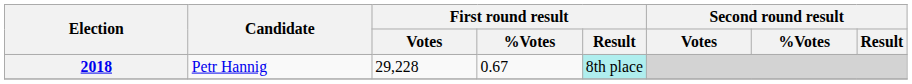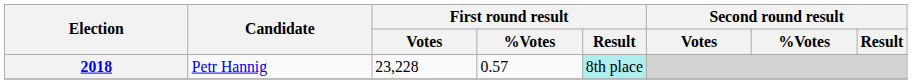 <table class="wikitable">
 <tr>
 <th width="180" rowspan="2">Election</th>
 <th width="180" rowspan="2">Candidate</th>
 <th width="200" colspan=3>First round result</th>
 <th width="200" colspan=3>Second round result</th>
 </tr>
 <tr>
 <th width="100">Votes</th>
 <th width="100">%Votes</th>
 <th>Result</th>
 <th width="100">Votes</th>
 <th width="100">%Votes</th>
 <th>Result</th>
 </tr>
 <tr>
 <th><a href='#'>2018</a></th>
 <td><a href='#'>Petr Hannig</a></td>
-<td>29,228</td>
-<td>0.67</td>
+<td>23,228</td>
+<td>0.57</td>
 <td style="background: paleturquoise;">8th place</td>
 <td colspan="3"  style="background-color:lightgrey;"></td>
 </tr>
 <tr>
 </tr>
 </table>
